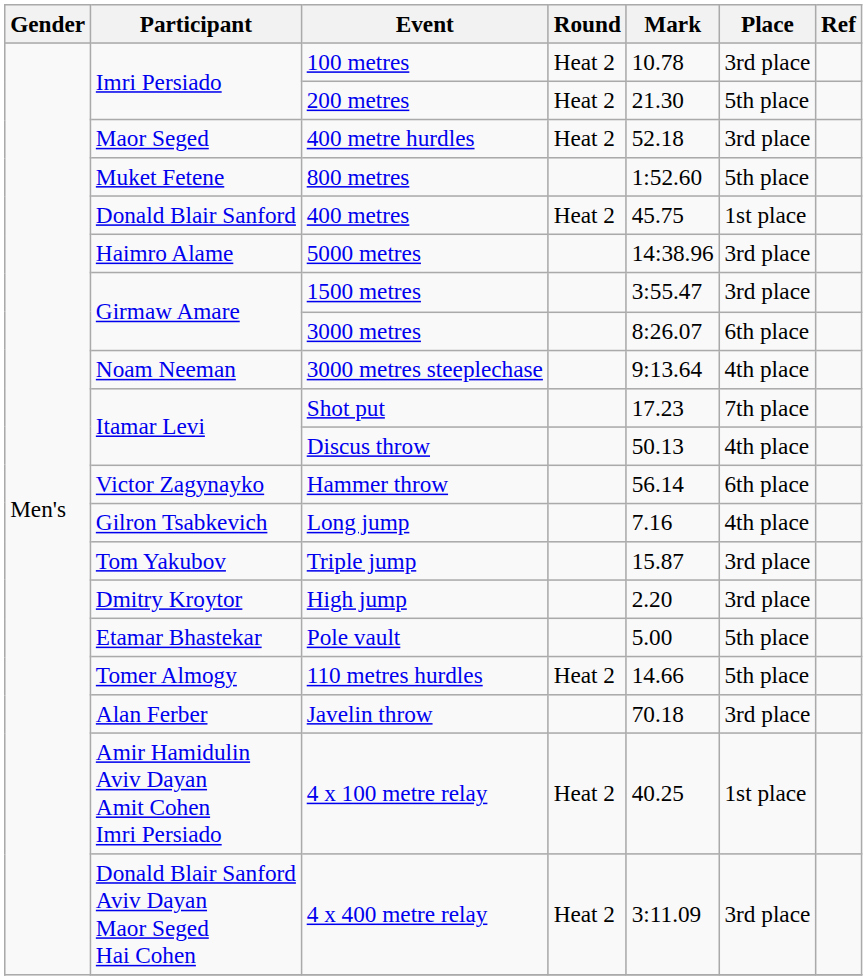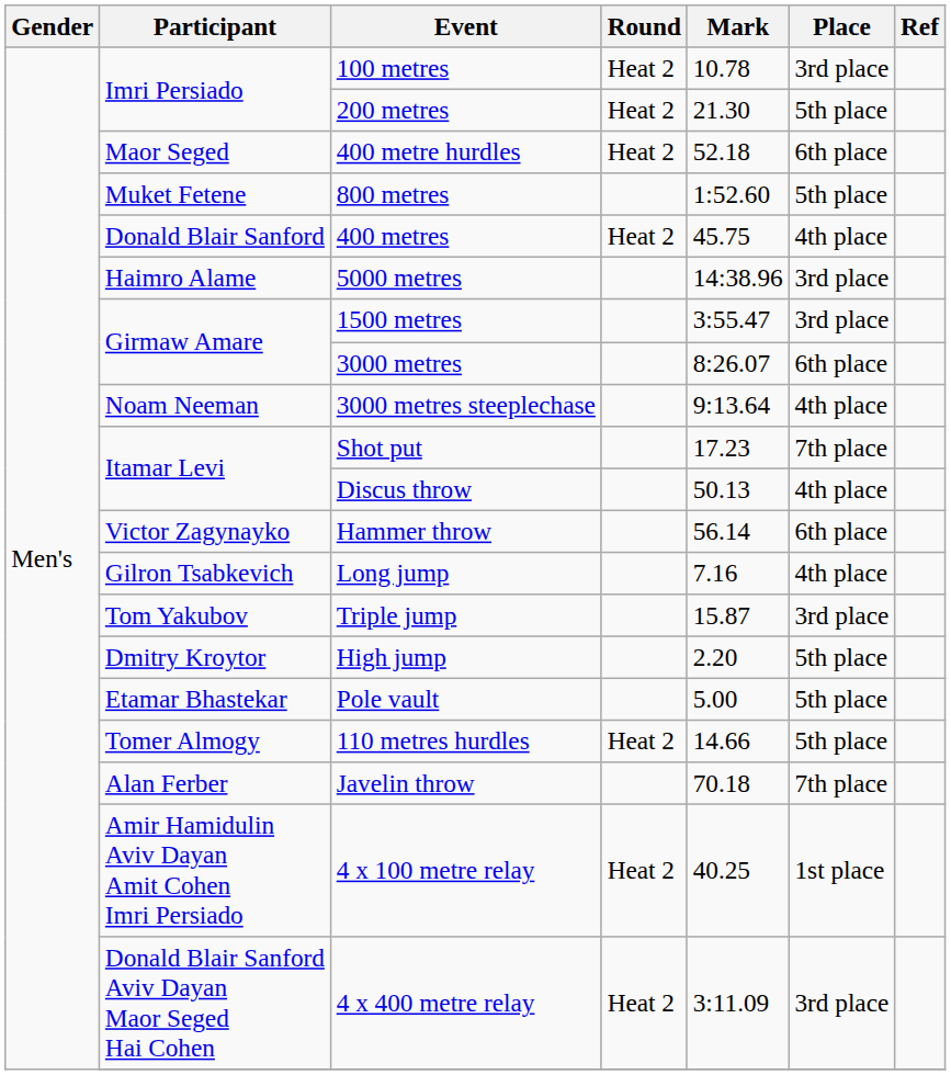 <table class="wikitable" style="font-size: 95%;">
 <tr>
 <th>Gender</th>
 <th>Participant</th>
 <th>Event</th>
 <th>Round</th>
 <th>Mark</th>
 <th>Place</th>
 <th>Ref</th>
 </tr>
 <tr>
 <td rowspan=122>Men's</td>
 <td rowspan=2><a href='#'>Imri Persiado</a></td>
 <td><a href='#'>100 metres</a></td>
 <td>Heat 2</td>
 <td>10.78</td>
 <td>3rd place</td>
 <td></td>
 </tr>
 <tr>
 <td><a href='#'>200 metres</a></td>
 <td>Heat 2</td>
 <td>21.30</td>
 <td>5th place</td>
 <td></td>
 </tr>
 <tr>
 <td rowspan=1><a href='#'>Maor Seged</a></td>
 <td><a href='#'>400 metre hurdles</a></td>
 <td>Heat 2</td>
 <td>52.18</td>
-<td>3rd place</td>
+<td>6th place</td>
 <td></td>
 </tr>
 <tr>
 <td rowspan=1><a href='#'>Muket Fetene</a></td>
 <td><a href='#'>800 metres</a></td>
 <td></td>
 <td>1:52.60</td>
 <td>5th place</td>
 <td></td>
 </tr>
 <tr>
 <td rowspan=1><a href='#'>Donald Blair Sanford</a></td>
 <td><a href='#'>400 metres</a></td>
 <td>Heat 2</td>
 <td>45.75</td>
-<td>1st place</td>
+<td>4th place</td>
 <td></td>
 </tr>
 <tr>
 <td rowspan=1><a href='#'>Haimro Alame</a></td>
 <td><a href='#'>5000 metres</a></td>
 <td></td>
 <td>14:38.96</td>
 <td>3rd place</td>
 <td></td>
 </tr>
 <tr>
 <td rowspan=2><a href='#'>Girmaw Amare</a></td>
 <td><a href='#'>1500 metres</a></td>
 <td></td>
 <td>3:55.47</td>
 <td>3rd place</td>
 <td></td>
 </tr>
 <tr>
 <td><a href='#'>3000 metres</a></td>
 <td></td>
 <td>8:26.07</td>
 <td>6th place</td>
 <td></td>
 </tr>
 <tr>
 <td rowspan=1><a href='#'>Noam Neeman</a></td>
 <td><a href='#'>3000 metres steeplechase</a></td>
 <td></td>
 <td>9:13.64</td>
 <td>4th place</td>
 <td></td>
 </tr>
 <tr>
 <td rowspan=2><a href='#'>Itamar Levi</a></td>
 <td><a href='#'>Shot put</a></td>
 <td></td>
 <td>17.23</td>
 <td>7th place</td>
 <td></td>
 </tr>
 <tr>
 <td><a href='#'>Discus throw</a></td>
 <td></td>
 <td>50.13</td>
 <td>4th place</td>
 <td></td>
 </tr>
 <tr>
 <td rowspan=1><a href='#'>Victor Zagynayko</a></td>
 <td><a href='#'>Hammer throw</a></td>
 <td></td>
 <td>56.14</td>
 <td>6th place</td>
 <td></td>
 </tr>
 <tr>
 <td><a href='#'>Gilron Tsabkevich</a></td>
 <td><a href='#'>Long jump</a></td>
 <td></td>
 <td>7.16</td>
 <td>4th place</td>
 <td></td>
 </tr>
 <tr>
 <td rowspan=1><a href='#'>Tom Yakubov</a></td>
 <td><a href='#'>Triple jump</a></td>
 <td></td>
 <td>15.87</td>
 <td>3rd place</td>
 <td></td>
 </tr>
 <tr>
 <td rowspan=1><a href='#'>Dmitry Kroytor</a></td>
 <td><a href='#'>High jump</a></td>
 <td></td>
 <td>2.20</td>
-<td>3rd place</td>
+<td>5th place</td>
 <td></td>
 </tr>
 <tr>
 <td rowspan=1><a href='#'>Etamar Bhastekar</a></td>
 <td><a href='#'>Pole vault</a></td>
 <td></td>
 <td>5.00</td>
 <td>5th place</td>
 <td></td>
 </tr>
 <tr>
 <td rowspan=1><a href='#'>Tomer Almogy</a></td>
 <td><a href='#'>110 metres hurdles</a></td>
 <td>Heat 2</td>
 <td>14.66</td>
 <td>5th place</td>
 <td></td>
 </tr>
 <tr>
 <td rowspan=1><a href='#'>Alan Ferber</a></td>
 <td><a href='#'>Javelin throw</a></td>
 <td></td>
 <td>70.18</td>
-<td>3rd place</td>
+<td>7th place</td>
 <td></td>
 </tr>
 <tr>
 <td rowspan=1><a href='#'>Amir Hamidulin</a><br><a href='#'>Aviv Dayan</a><br><a href='#'>Amit Cohen</a><br><a href='#'>Imri Persiado</a></td>
 <td><a href='#'>4 x 100 metre relay</a></td>
 <td>Heat 2</td>
 <td>40.25</td>
 <td>1st place</td>
 <td></td>
 </tr>
 <tr>
 <td rowspan=1><a href='#'>Donald Blair Sanford</a><br><a href='#'>Aviv Dayan</a><br><a href='#'>Maor Seged</a><br><a href='#'>Hai Cohen</a></td>
 <td><a href='#'>4 x 400 metre relay</a></td>
 <td>Heat 2</td>
 <td>3:11.09</td>
 <td>3rd place</td>
 <td></td>
 </tr>
 <tr>
 </tr>
 </table>
